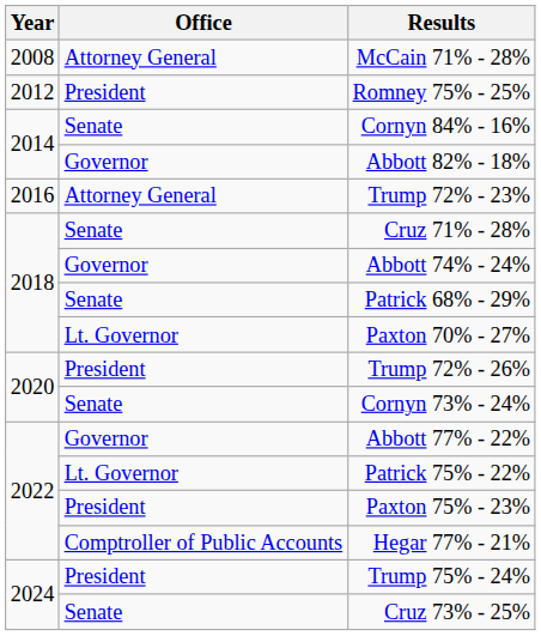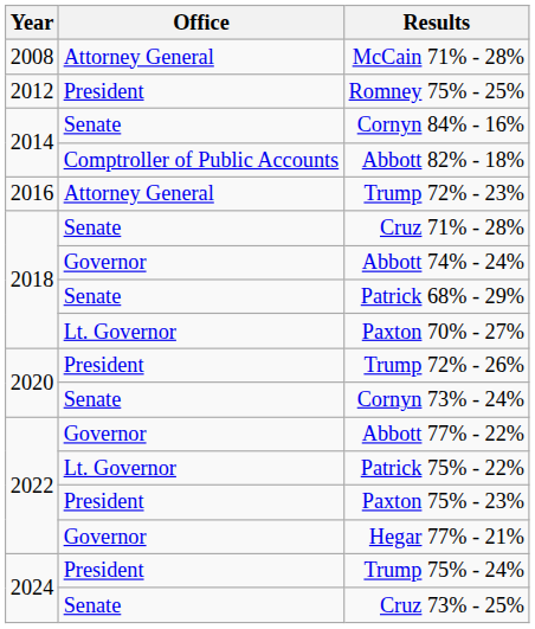 <table class=wikitable>
 <tr>
 <th>Year</th>
 <th>Office</th>
 <th>Results</th>
 </tr>
 <tr>
 <td>2008</td>
 <td><a href='#'>Attorney General</a></td>
 <td align="right" ><a href='#'>McCain</a> 71% - 28%</td>
 </tr>
 <tr>
 <td>2012</td>
 <td><a href='#'>President</a></td>
 <td align="right" ><a href='#'>Romney</a> 75% - 25%</td>
 </tr>
 <tr>
 <td rowspan=2>2014</td>
 <td><a href='#'>Senate</a></td>
 <td align="right" ><a href='#'>Cornyn</a> 84% - 16%</td>
 </tr>
 <tr>
-<td><a href='#'>Governor</a></td>
+<td><a href='#'>Comptroller of Public Accounts</a></td>
 <td align="right" ><a href='#'>Abbott</a> 82% - 18%</td>
 </tr>
 <tr>
 <td>2016</td>
 <td><a href='#'>Attorney General</a></td>
 <td align="right" ><a href='#'>Trump</a> 72% - 23%</td>
 </tr>
 <tr>
 <td rowspan=4>2018</td>
 <td><a href='#'>Senate</a></td>
 <td align="right" ><a href='#'>Cruz</a> 71% - 28%</td>
 </tr>
 <tr>
 <td><a href='#'>Governor</a></td>
 <td align="right" ><a href='#'>Abbott</a> 74% - 24%</td>
 </tr>
 <tr>
 <td><a href='#'>Senate</a></td>
 <td align="right" ><a href='#'>Patrick</a> 68% - 29%</td>
 </tr>
 <tr>
 <td><a href='#'>Lt. Governor</a></td>
 <td align="right" ><a href='#'>Paxton</a> 70% - 27%</td>
 </tr>
 <tr>
 <td rowspan=2>2020</td>
 <td><a href='#'>President</a></td>
 <td align="right" ><a href='#'>Trump</a> 72% - 26%</td>
 </tr>
 <tr>
 <td><a href='#'>Senate</a></td>
 <td align="right" ><a href='#'>Cornyn</a> 73% - 24%</td>
 </tr>
 <tr>
 <td rowspan=4>2022</td>
 <td><a href='#'>Governor</a></td>
 <td align="right" ><a href='#'>Abbott</a> 77% - 22%</td>
 </tr>
 <tr>
 <td><a href='#'>Lt. Governor</a></td>
 <td align="right" ><a href='#'>Patrick</a> 75% - 22%</td>
 </tr>
 <tr>
 <td><a href='#'>President</a></td>
 <td align="right" ><a href='#'>Paxton</a> 75% - 23%</td>
 </tr>
 <tr>
-<td><a href='#'>Comptroller of Public Accounts</a></td>
+<td><a href='#'>Governor</a></td>
 <td align="right" ><a href='#'>Hegar</a> 77% - 21%</td>
 </tr>
 <tr>
 <td rowspan=2>2024</td>
 <td><a href='#'>President</a></td>
 <td align="right" ><a href='#'>Trump</a> 75% - 24%</td>
 </tr>
 <tr>
 <td><a href='#'>Senate</a></td>
 <td align="right" ><a href='#'>Cruz</a> 73% - 25%</td>
 </tr>
 </table>
